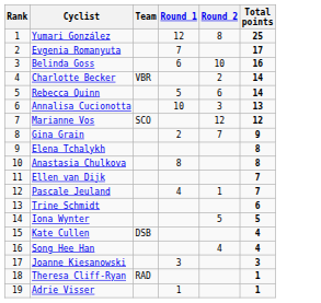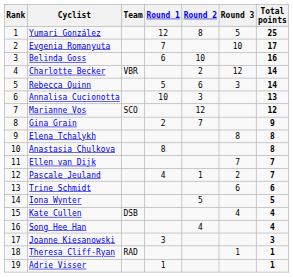 <table class=wikitable sortable style=text-align:center;>
 <tr>
 <th>Rank</th>
 <th class=unsortable>Cyclist</th>
 <th>Team</th>
 <th><a href='#'>Round 1</a></th>
 <th><a href='#'>Round 2</a></th>
+<th>Round 3</th>
 <th>Total<br>points</th>
 </tr>
 <tr>
 <td align=center>1</td>
 <td align=left><a href='#'>Yumari González</a></td>
 <td align=left></td>
 <td>12</td>
 <td>8</td>
+<td>5</td>
 <td><strong>25</strong></td>
 </tr>
 <tr>
 <td align=center>2</td>
 <td align=left><a href='#'>Evgenia Romanyuta</a></td>
 <td align=left></td>
 <td>7</td>
 <td></td>
+<td>10</td>
 <td><strong>17</strong></td>
 </tr>
 <tr>
 <td align=center>3</td>
 <td align=left><a href='#'>Belinda Goss</a></td>
 <td align=left></td>
 <td>6</td>
 <td>10</td>
+<td></td>
 <td><strong>16</strong></td>
 </tr>
 <tr>
 <td align=center>4</td>
 <td align=left><a href='#'>Charlotte Becker</a></td>
 <td align=left>VBR</td>
 <td></td>
 <td>2</td>
+<td>12</td>
 <td><strong>14</strong></td>
 </tr>
 <tr>
 <td align=center>5</td>
 <td align=left><a href='#'>Rebecca Quinn</a></td>
 <td align=left></td>
 <td>5</td>
 <td>6</td>
+<td>3</td>
 <td><strong>14</strong></td>
 </tr>
 <tr>
 <td align=center>6</td>
 <td align=left><a href='#'>Annalisa Cucionotta</a></td>
 <td align=left></td>
 <td>10</td>
 <td>3</td>
+<td></td>
 <td><strong>13</strong></td>
 </tr>
 <tr>
 <td align=center>7</td>
 <td align=left><a href='#'>Marianne Vos</a></td>
 <td align=left>SCO</td>
 <td></td>
 <td>12</td>
+<td></td>
 <td><strong>12</strong></td>
 </tr>
 <tr>
 <td align=center>8</td>
 <td align=left><a href='#'>Gina Grain</a></td>
 <td align=left></td>
 <td>2</td>
 <td>7</td>
+<td></td>
 <td><strong>9</strong></td>
 </tr>
 <tr>
 <td align=center>9</td>
 <td align=left><a href='#'>Elena Tchalykh</a></td>
 <td align=left></td>
 <td></td>
 <td></td>
+<td>8</td>
 <td><strong>8</strong></td>
 </tr>
 <tr>
 <td align=center>10</td>
 <td align=left><a href='#'>Anastasia Chulkova</a></td>
 <td align=left></td>
 <td>8</td>
+<td></td>
 <td></td>
 <td><strong>8</strong></td>
 </tr>
 <tr>
 <td align=center>11</td>
 <td align=left><a href='#'>Ellen van Dijk</a></td>
 <td align=left></td>
 <td></td>
 <td></td>
+<td>7</td>
 <td><strong>7</strong></td>
 </tr>
 <tr>
 <td align=center>12</td>
 <td align=left><a href='#'>Pascale Jeuland</a></td>
 <td align=left></td>
 <td>4</td>
 <td>1</td>
+<td>2</td>
 <td><strong>7</strong></td>
 </tr>
 <tr>
 <td align=center>13</td>
 <td align=left><a href='#'>Trine Schmidt</a></td>
 <td align=left></td>
 <td></td>
 <td></td>
+<td>6</td>
 <td><strong>6</strong></td>
 </tr>
 <tr>
 <td align=center>14</td>
 <td align=left><a href='#'>Iona Wynter</a></td>
 <td align=left></td>
 <td></td>
 <td>5</td>
+<td></td>
 <td><strong>5</strong></td>
 </tr>
 <tr>
 <td align=center>15</td>
 <td align=left><a href='#'>Kate Cullen</a></td>
 <td align=left>DSB</td>
 <td></td>
 <td></td>
+<td>4</td>
 <td><strong>4</strong></td>
 </tr>
 <tr>
 <td align=center>16</td>
 <td align=left><a href='#'>Song Hee Han</a></td>
 <td align=left></td>
 <td></td>
 <td>4</td>
+<td></td>
 <td><strong>4</strong></td>
 </tr>
 <tr>
 <td align=center>17</td>
 <td align=left><a href='#'>Joanne Kiesanowski</a></td>
 <td align=left></td>
 <td>3</td>
+<td></td>
 <td></td>
 <td><strong>3</strong></td>
 </tr>
 <tr>
 <td align=center>18</td>
 <td align=left><a href='#'>Theresa Cliff-Ryan</a></td>
 <td align=left>RAD</td>
 <td></td>
 <td></td>
+<td>1</td>
 <td><strong>1</strong></td>
 </tr>
 <tr>
 <td align=center>19</td>
 <td align=left><a href='#'>Adrie Visser</a></td>
 <td align=left></td>
 <td>1</td>
 <td></td>
+<td></td>
 <td><strong>1</strong></td>
 </tr>
 </table>
